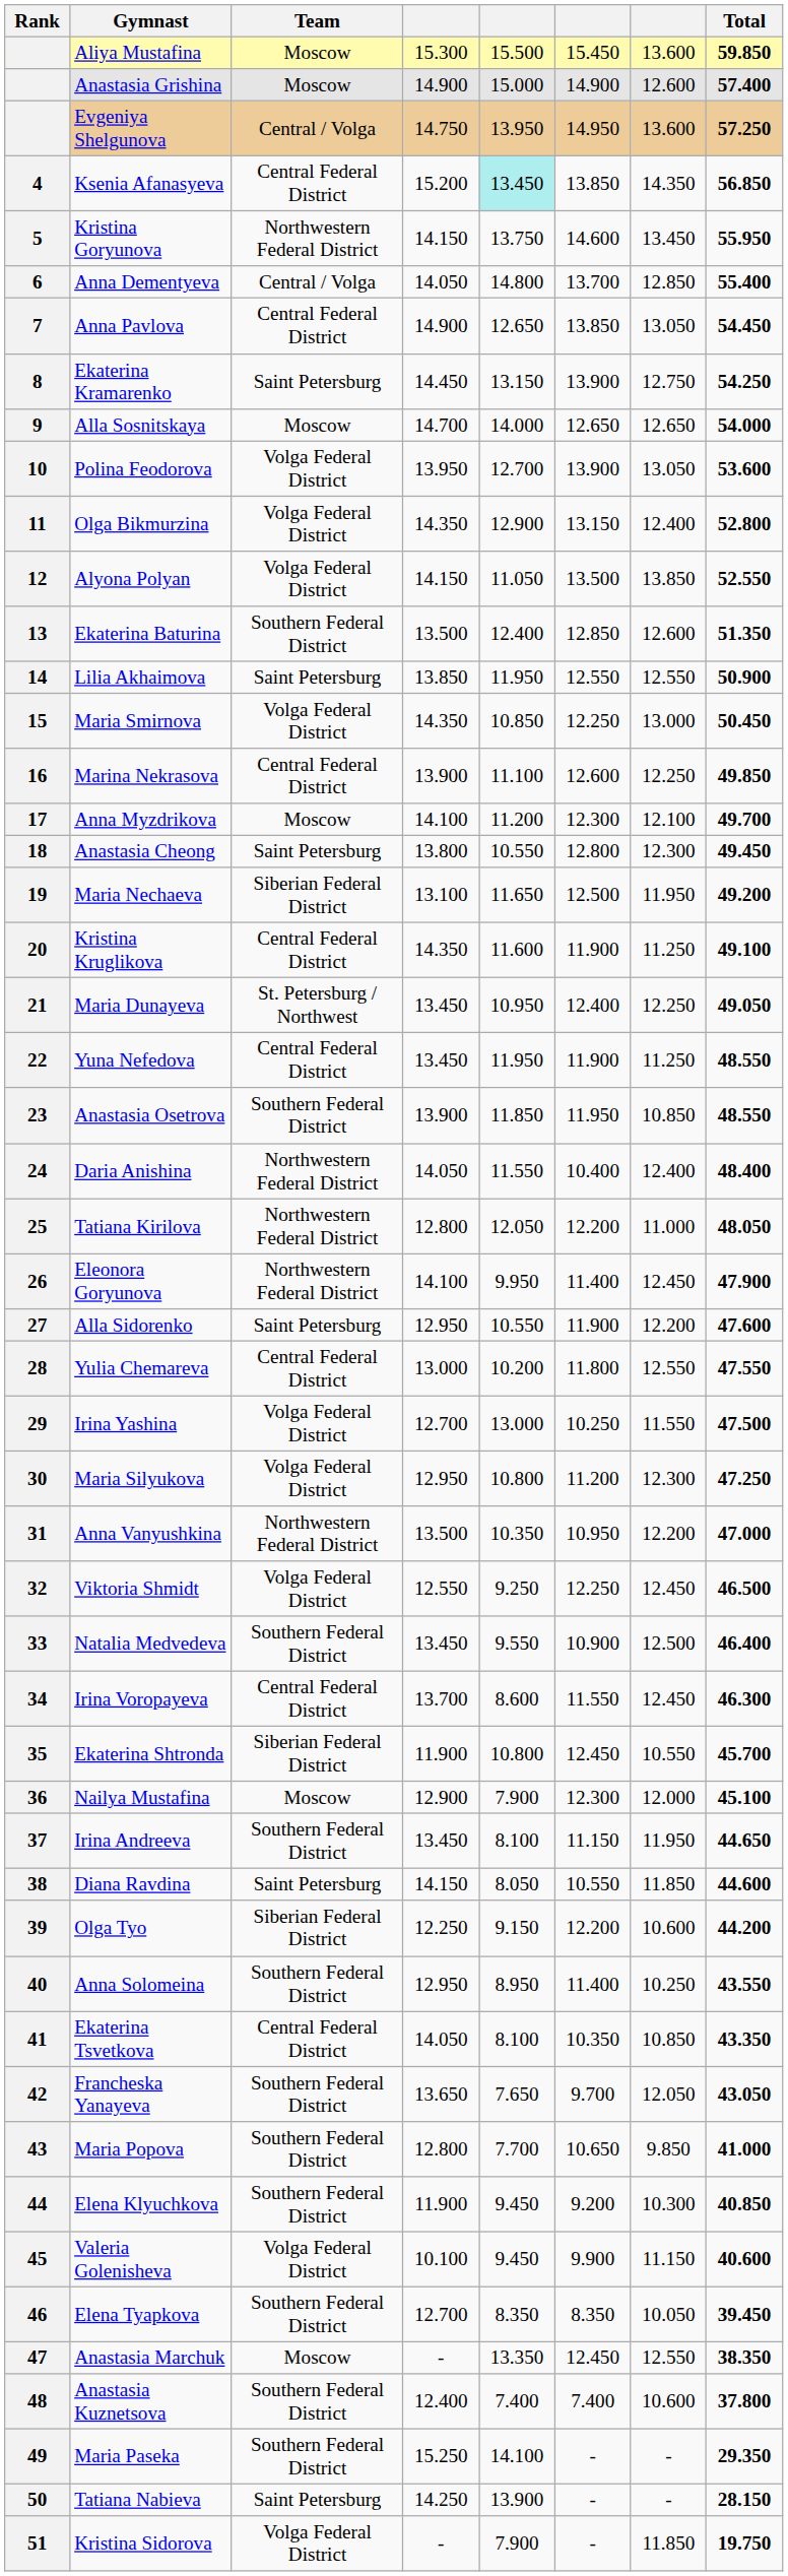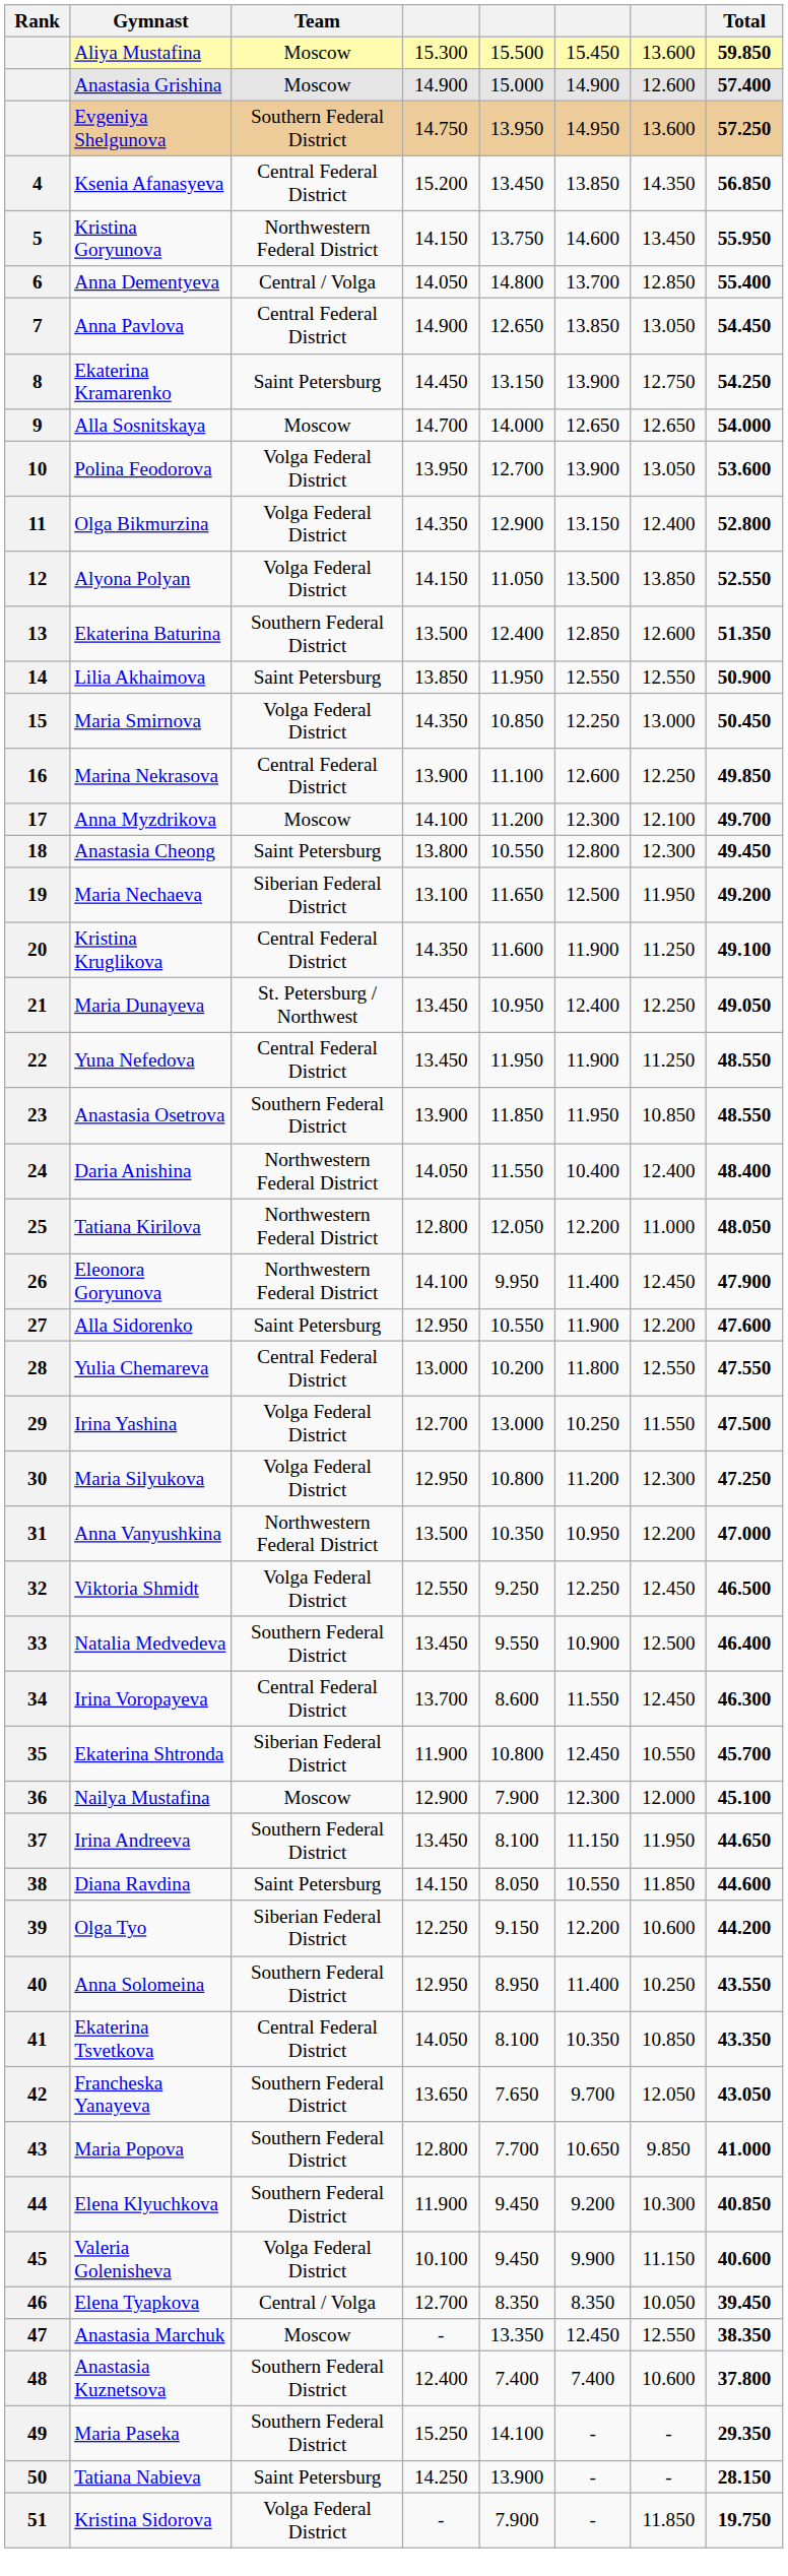 <table class="wikitable sortable" style="text-align:center; font-size:95%">
 <tr>
 <th scope="col" style="width:50px;">Rank</th>
 <th scope="col" style="width:150px;">Gymnast</th>
 <th scope="col" style="width:160px;">Team</th>
 <th scope="col" style="width:60px;"></th>
 <th scope="col" style="width:60px;"></th>
 <th scope="col" style="width:60px;"></th>
 <th scope="col" style="width:60px;"></th>
 <th scope="col" style="width:60px;">Total</th>
 </tr>
 <tr style="background:#fffcaf;">
 <th scope=row style="text-align:center"></th>
 <td align=left><a href='#'>Aliya Mustafina</a></td>
 <td>Moscow</td>
 <td>15.300</td>
 <td>15.500</td>
 <td>15.450</td>
 <td>13.600</td>
 <td><strong>59.850</strong></td>
 </tr>
 <tr style="background:#e5e5e5;">
 <th scope=row style="text-align:center"></th>
 <td align=left><a href='#'>Anastasia Grishina</a></td>
 <td>Moscow</td>
 <td>14.900</td>
 <td>15.000</td>
 <td>14.900</td>
 <td>12.600</td>
 <td><strong>57.400</strong></td>
 </tr>
 <tr style="background:#ec9;">
 <th scope=row style="text-align:center"></th>
 <td align=left><a href='#'>Evgeniya Shelgunova</a></td>
-<td>Central / Volga</td>
+<td>Southern Federal District</td>
 <td>14.750</td>
 <td>13.950</td>
 <td>14.950</td>
 <td>13.600</td>
 <td><strong>57.250</strong></td>
 </tr>
 <tr>
 <th scope=row style="text-align:center">4</th>
 <td align=left><a href='#'>Ksenia Afanasyeva</a></td>
 <td>Central Federal District</td>
 <td>15.200</td>
-<td style="background: paleturquoise;">13.450</td>
+<td>13.450</td>
 <td>13.850</td>
 <td>14.350</td>
 <td><strong>56.850</strong></td>
 </tr>
 <tr>
 <th scope=row style="text-align:center">5</th>
 <td align=left><a href='#'>Kristina Goryunova</a></td>
 <td>Northwestern Federal District</td>
 <td>14.150</td>
 <td>13.750</td>
 <td>14.600</td>
 <td>13.450</td>
 <td><strong>55.950</strong></td>
 </tr>
 <tr>
 <th scope=row style="text-align:center">6</th>
 <td align=left><a href='#'>Anna Dementyeva</a></td>
 <td>Central / Volga</td>
 <td>14.050</td>
 <td>14.800</td>
 <td>13.700</td>
 <td>12.850</td>
 <td><strong>55.400</strong></td>
 </tr>
 <tr>
 <th scope=row style="text-align:center">7</th>
 <td align=left><a href='#'>Anna Pavlova</a></td>
 <td>Central Federal District</td>
 <td>14.900</td>
 <td>12.650</td>
 <td>13.850</td>
 <td>13.050</td>
 <td><strong>54.450</strong></td>
 </tr>
 <tr>
 <th scope=row style="text-align:center">8</th>
 <td align=left><a href='#'>Ekaterina Kramarenko</a></td>
 <td>Saint Petersburg</td>
 <td>14.450</td>
 <td>13.150</td>
 <td>13.900</td>
 <td>12.750</td>
 <td><strong>54.250</strong></td>
 </tr>
 <tr>
 <th scope=row style="text-align:center">9</th>
 <td align=left><a href='#'>Alla Sosnitskaya</a></td>
 <td>Moscow</td>
 <td>14.700</td>
 <td>14.000</td>
 <td>12.650</td>
 <td>12.650</td>
 <td><strong>54.000</strong></td>
 </tr>
 <tr>
 <th scope=row style="text-align:center">10</th>
 <td align=left><a href='#'>Polina Feodorova</a></td>
 <td>Volga Federal District</td>
 <td>13.950</td>
 <td>12.700</td>
 <td>13.900</td>
 <td>13.050</td>
 <td><strong>53.600</strong></td>
 </tr>
 <tr>
 <th scope=row style="text-align:center">11</th>
 <td align=left><a href='#'>Olga Bikmurzina</a></td>
 <td>Volga Federal District</td>
 <td>14.350</td>
 <td>12.900</td>
 <td>13.150</td>
 <td>12.400</td>
 <td><strong>52.800</strong></td>
 </tr>
 <tr>
 <th scope=row style="text-align:center">12</th>
 <td align=left><a href='#'>Alyona Polyan</a></td>
 <td>Volga Federal District</td>
 <td>14.150</td>
 <td>11.050</td>
 <td>13.500</td>
 <td>13.850</td>
 <td><strong>52.550</strong></td>
 </tr>
 <tr>
 <th scope=row style="text-align:center">13</th>
 <td align=left><a href='#'>Ekaterina Baturina</a></td>
 <td>Southern Federal District</td>
 <td>13.500</td>
 <td>12.400</td>
 <td>12.850</td>
 <td>12.600</td>
 <td><strong>51.350</strong></td>
 </tr>
 <tr>
 <th scope=row style="text-align:center">14</th>
 <td align=left><a href='#'>Lilia Akhaimova</a></td>
 <td>Saint Petersburg</td>
 <td>13.850</td>
 <td>11.950</td>
 <td>12.550</td>
 <td>12.550</td>
 <td><strong>50.900</strong></td>
 </tr>
 <tr>
 <th scope=row style="text-align:center">15</th>
 <td align=left><a href='#'>Maria Smirnova</a></td>
 <td>Volga Federal District</td>
 <td>14.350</td>
 <td>10.850</td>
 <td>12.250</td>
 <td>13.000</td>
 <td><strong>50.450</strong></td>
 </tr>
 <tr>
 <th scope=row style="text-align:center">16</th>
 <td align=left><a href='#'>Marina Nekrasova</a></td>
 <td>Central Federal District</td>
 <td>13.900</td>
 <td>11.100</td>
 <td>12.600</td>
 <td>12.250</td>
 <td><strong>49.850</strong></td>
 </tr>
 <tr>
 <th scope=row style="text-align:center">17</th>
 <td align=left><a href='#'>Anna Myzdrikova</a></td>
 <td>Moscow</td>
 <td>14.100</td>
 <td>11.200</td>
 <td>12.300</td>
 <td>12.100</td>
 <td><strong>49.700</strong></td>
 </tr>
 <tr>
 <th scope=row style="text-align:center">18</th>
 <td align=left><a href='#'>Anastasia Cheong</a></td>
 <td>Saint Petersburg</td>
 <td>13.800</td>
 <td>10.550</td>
 <td>12.800</td>
 <td>12.300</td>
 <td><strong>49.450</strong></td>
 </tr>
 <tr>
 <th scope=row style="text-align:center">19</th>
 <td align=left><a href='#'>Maria Nechaeva</a></td>
 <td>Siberian Federal District</td>
 <td>13.100</td>
 <td>11.650</td>
 <td>12.500</td>
 <td>11.950</td>
 <td><strong>49.200</strong></td>
 </tr>
 <tr>
 <th scope=row style="text-align:center">20</th>
 <td align=left><a href='#'>Kristina Kruglikova</a></td>
 <td>Central Federal District</td>
 <td>14.350</td>
 <td>11.600</td>
 <td>11.900</td>
 <td>11.250</td>
 <td><strong>49.100</strong></td>
 </tr>
 <tr>
 <th scope=row style="text-align:center">21</th>
 <td align=left><a href='#'>Maria Dunayeva</a></td>
 <td>St. Petersburg / Northwest</td>
 <td>13.450</td>
 <td>10.950</td>
 <td>12.400</td>
 <td>12.250</td>
 <td><strong>49.050</strong></td>
 </tr>
 <tr>
 <th scope=row style="text-align:center">22</th>
 <td align=left><a href='#'>Yuna Nefedova</a></td>
 <td>Central Federal District</td>
 <td>13.450</td>
 <td>11.950</td>
 <td>11.900</td>
 <td>11.250</td>
 <td><strong>48.550</strong></td>
 </tr>
 <tr>
 <th scope=row style="text-align:center">23</th>
 <td align=left><a href='#'>Anastasia Osetrova</a></td>
 <td>Southern Federal District</td>
 <td>13.900</td>
 <td>11.850</td>
 <td>11.950</td>
 <td>10.850</td>
 <td><strong>48.550</strong></td>
 </tr>
 <tr>
 <th scope=row style="text-align:center">24</th>
 <td align=left><a href='#'>Daria Anishina</a></td>
 <td>Northwestern Federal District</td>
 <td>14.050</td>
 <td>11.550</td>
 <td>10.400</td>
 <td>12.400</td>
 <td><strong>48.400</strong></td>
 </tr>
 <tr>
 <th scope=row style="text-align:center">25</th>
 <td align=left><a href='#'>Tatiana Kirilova</a></td>
 <td>Northwestern Federal District</td>
 <td>12.800</td>
 <td>12.050</td>
 <td>12.200</td>
 <td>11.000</td>
 <td><strong>48.050</strong></td>
 </tr>
 <tr>
 <th scope=row style="text-align:center">26</th>
 <td align=left><a href='#'>Eleonora Goryunova</a></td>
 <td>Northwestern Federal District</td>
 <td>14.100</td>
 <td>9.950</td>
 <td>11.400</td>
 <td>12.450</td>
 <td><strong>47.900</strong></td>
 </tr>
 <tr>
 <th scope=row style="text-align:center">27</th>
 <td align=left><a href='#'>Alla Sidorenko</a></td>
 <td>Saint Petersburg</td>
 <td>12.950</td>
 <td>10.550</td>
 <td>11.900</td>
 <td>12.200</td>
 <td><strong>47.600</strong></td>
 </tr>
 <tr>
 <th scope=row style="text-align:center">28</th>
 <td align=left><a href='#'>Yulia Chemareva</a></td>
 <td>Central Federal District</td>
 <td>13.000</td>
 <td>10.200</td>
 <td>11.800</td>
 <td>12.550</td>
 <td><strong>47.550</strong></td>
 </tr>
 <tr>
 <th scope=row style="text-align:center">29</th>
 <td align=left><a href='#'>Irina Yashina</a></td>
 <td>Volga Federal District</td>
 <td>12.700</td>
 <td>13.000</td>
 <td>10.250</td>
 <td>11.550</td>
 <td><strong>47.500</strong></td>
 </tr>
 <tr>
 <th scope=row style="text-align:center">30</th>
 <td align=left><a href='#'>Maria Silyukova</a></td>
 <td>Volga Federal District</td>
 <td>12.950</td>
 <td>10.800</td>
 <td>11.200</td>
 <td>12.300</td>
 <td><strong>47.250</strong></td>
 </tr>
 <tr>
 <th scope=row style="text-align:center">31</th>
 <td align=left><a href='#'>Anna Vanyushkina</a></td>
 <td>Northwestern Federal District</td>
 <td>13.500</td>
 <td>10.350</td>
 <td>10.950</td>
 <td>12.200</td>
 <td><strong>47.000</strong></td>
 </tr>
 <tr>
 <th scope=row style="text-align:center">32</th>
 <td align=left><a href='#'>Viktoria Shmidt</a></td>
 <td>Volga Federal District</td>
 <td>12.550</td>
 <td>9.250</td>
 <td>12.250</td>
 <td>12.450</td>
 <td><strong>46.500</strong></td>
 </tr>
 <tr>
 <th scope=row style="text-align:center">33</th>
 <td align=left><a href='#'>Natalia Medvedeva</a></td>
 <td>Southern Federal District</td>
 <td>13.450</td>
 <td>9.550</td>
 <td>10.900</td>
 <td>12.500</td>
 <td><strong>46.400</strong></td>
 </tr>
 <tr>
 <th scope=row style="text-align:center">34</th>
 <td align=left><a href='#'>Irina Voropayeva</a></td>
 <td>Central Federal District</td>
 <td>13.700</td>
 <td>8.600</td>
 <td>11.550</td>
 <td>12.450</td>
 <td><strong>46.300</strong></td>
 </tr>
 <tr>
 <th scope=row style="text-align:center">35</th>
 <td align=left><a href='#'>Ekaterina Shtronda</a></td>
 <td>Siberian Federal District</td>
 <td>11.900</td>
 <td>10.800</td>
 <td>12.450</td>
 <td>10.550</td>
 <td><strong>45.700</strong></td>
 </tr>
 <tr>
 <th scope=row style="text-align:center">36</th>
 <td align=left><a href='#'>Nailya Mustafina</a></td>
 <td>Moscow</td>
 <td>12.900</td>
 <td>7.900</td>
 <td>12.300</td>
 <td>12.000</td>
 <td><strong>45.100</strong></td>
 </tr>
 <tr>
 <th scope=row style="text-align:center">37</th>
 <td align=left><a href='#'>Irina Andreeva</a></td>
 <td>Southern Federal District</td>
 <td>13.450</td>
 <td>8.100</td>
 <td>11.150</td>
 <td>11.950</td>
 <td><strong>44.650</strong></td>
 </tr>
 <tr>
 <th scope=row style="text-align:center">38</th>
 <td align=left><a href='#'>Diana Ravdina</a></td>
 <td>Saint Petersburg</td>
 <td>14.150</td>
 <td>8.050</td>
 <td>10.550</td>
 <td>11.850</td>
 <td><strong>44.600</strong></td>
 </tr>
 <tr>
 <th scope=row style="text-align:center">39</th>
 <td align=left><a href='#'>Olga Tyo</a></td>
 <td>Siberian Federal District</td>
 <td>12.250</td>
 <td>9.150</td>
 <td>12.200</td>
 <td>10.600</td>
 <td><strong>44.200</strong></td>
 </tr>
 <tr>
 <th scope=row style="text-align:center">40</th>
 <td align=left><a href='#'>Anna Solomeina</a></td>
 <td>Southern Federal District</td>
 <td>12.950</td>
 <td>8.950</td>
 <td>11.400</td>
 <td>10.250</td>
 <td><strong>43.550</strong></td>
 </tr>
 <tr>
 <th scope=row style="text-align:center">41</th>
 <td align=left><a href='#'>Ekaterina Tsvetkova</a></td>
 <td>Central Federal District</td>
 <td>14.050</td>
 <td>8.100</td>
 <td>10.350</td>
 <td>10.850</td>
 <td><strong>43.350</strong></td>
 </tr>
 <tr>
 <th scope=row style="text-align:center">42</th>
 <td align=left><a href='#'>Francheska Yanayeva</a></td>
 <td>Southern Federal District</td>
 <td>13.650</td>
 <td>7.650</td>
 <td>9.700</td>
 <td>12.050</td>
 <td><strong>43.050</strong></td>
 </tr>
 <tr>
 <th scope=row style="text-align:center">43</th>
 <td align=left><a href='#'>Maria Popova</a></td>
 <td>Southern Federal District</td>
 <td>12.800</td>
 <td>7.700</td>
 <td>10.650</td>
 <td>9.850</td>
 <td><strong>41.000</strong></td>
 </tr>
 <tr>
 <th scope=row style="text-align:center">44</th>
 <td align=left><a href='#'>Elena Klyuchkova</a></td>
 <td>Southern Federal District</td>
 <td>11.900</td>
 <td>9.450</td>
 <td>9.200</td>
 <td>10.300</td>
 <td><strong>40.850</strong></td>
 </tr>
 <tr>
 <th scope=row style="text-align:center">45</th>
 <td align=left><a href='#'>Valeria Golenisheva</a></td>
 <td>Volga Federal District</td>
 <td>10.100</td>
 <td>9.450</td>
 <td>9.900</td>
 <td>11.150</td>
 <td><strong>40.600</strong></td>
 </tr>
 <tr>
 <th scope=row style="text-align:center">46</th>
 <td align=left><a href='#'>Elena Tyapkova</a></td>
-<td>Southern Federal District</td>
+<td>Central / Volga</td>
 <td>12.700</td>
 <td>8.350</td>
 <td>8.350</td>
 <td>10.050</td>
 <td><strong>39.450</strong></td>
 </tr>
 <tr>
 <th scope=row style="text-align:center">47</th>
 <td align=left><a href='#'>Anastasia Marchuk</a></td>
 <td>Moscow</td>
 <td>-</td>
 <td>13.350</td>
 <td>12.450</td>
 <td>12.550</td>
 <td><strong>38.350</strong></td>
 </tr>
 <tr>
 <th scope=row style="text-align:center">48</th>
 <td align=left><a href='#'>Anastasia Kuznetsova</a></td>
 <td>Southern Federal District</td>
 <td>12.400</td>
 <td>7.400</td>
 <td>7.400</td>
 <td>10.600</td>
 <td><strong>37.800</strong></td>
 </tr>
 <tr>
 <th scope=row style="text-align:center">49</th>
 <td align=left><a href='#'>Maria Paseka</a></td>
 <td>Southern Federal District</td>
 <td>15.250</td>
 <td>14.100</td>
 <td>-</td>
 <td>-</td>
 <td><strong>29.350</strong></td>
 </tr>
 <tr>
 <th scope=row style="text-align:center">50</th>
 <td align=left><a href='#'>Tatiana Nabieva</a></td>
 <td>Saint Petersburg</td>
 <td>14.250</td>
 <td>13.900</td>
 <td>-</td>
 <td>-</td>
 <td><strong>28.150</strong></td>
 </tr>
 <tr>
 <th scope=row style="text-align:center">51</th>
 <td align=left><a href='#'>Kristina Sidorova</a></td>
 <td>Volga Federal District</td>
 <td>-</td>
 <td>7.900</td>
 <td>-</td>
 <td>11.850</td>
 <td><strong>19.750</strong></td>
 </tr>
 </table>
